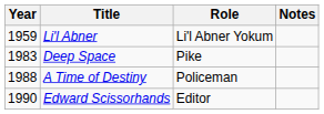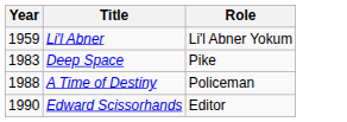 <table class="wikitable">
 <tr>
 <th>Year</th>
 <th>Title</th>
 <th>Role</th>
-<th>Notes</th>
 </tr>
 <tr>
 <td>1959</td>
 <td><em><a href='#'>Li'l Abner</a></em></td>
 <td>Li'l Abner Yokum</td>
-<td></td>
 </tr>
 <tr>
 <td>1983</td>
 <td><em><a href='#'>Deep Space</a></em></td>
 <td>Pike</td>
-<td></td>
 </tr>
 <tr>
 <td>1988</td>
 <td><em><a href='#'>A Time of Destiny</a></em></td>
 <td>Policeman</td>
-<td></td>
 </tr>
 <tr>
 <td>1990</td>
 <td><em><a href='#'>Edward Scissorhands</a></em></td>
 <td>Editor</td>
-<td></td>
 </tr>
 </table>
